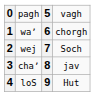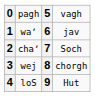 <table class="wikitable" style="float:left; text-align:center">
 <tr>
 <th>0</th>
 <td><code>pagh</code></td>
 <th>5</th>
 <td><code>vagh</code></td>
 </tr>
 <tr>
 <th>1</th>
 <td><code>waʼ</code></td>
 <th>6</th>
-<td><code>chorgh</code></td>
+<td><code>jav</code></td>
 </tr>
 <tr>
 <th>2</th>
-<td><code>wej</code></td>
+<td><code>chaʼ</code></td>
 <th>7</th>
 <td><code>Soch</code></td>
 </tr>
 <tr>
 <th>3</th>
-<td><code>chaʼ</code></td>
+<td><code>wej</code></td>
 <th>8</th>
-<td><code>jav</code></td>
+<td><code>chorgh</code></td>
 </tr>
 <tr>
 <th>4</th>
 <td><code>loS</code></td>
 <th>9</th>
 <td><code>Hut</code></td>
 </tr>
 </table>
